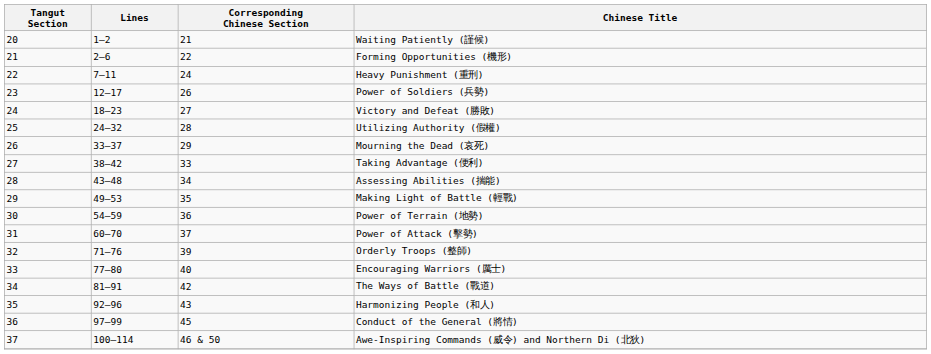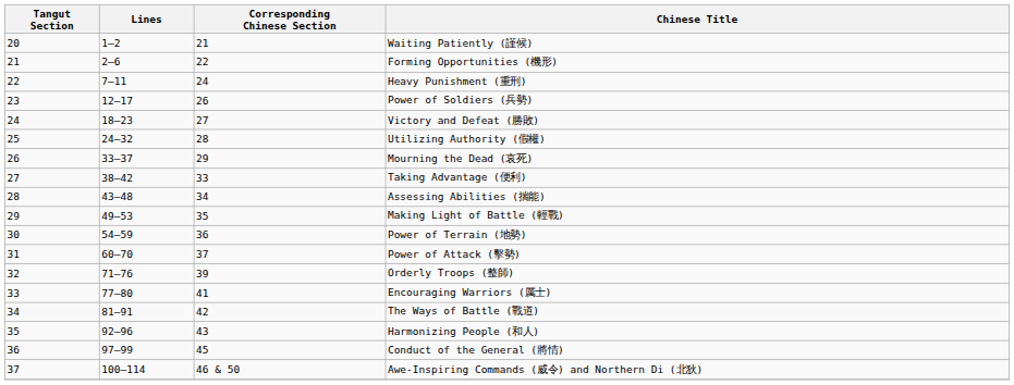 <table class="wikitable" style="width: 100%">
 <tr>
 <th>Tangut<br>Section</th>
 <th>Lines</th>
 <th>Corresponding<br>Chinese Section</th>
 <th>Chinese Title</th>
 </tr>
 <tr>
 <td>20</td>
 <td>1–2</td>
 <td>21</td>
 <td>Waiting Patiently (謹候)</td>
 </tr>
 <tr>
 <td>21</td>
 <td>2–6</td>
 <td>22</td>
 <td>Forming Opportunities (機形)</td>
 </tr>
 <tr>
 <td>22</td>
 <td>7–11</td>
 <td>24</td>
 <td>Heavy Punishment (重刑)</td>
 </tr>
 <tr>
 <td>23</td>
 <td>12–17</td>
 <td>26</td>
 <td>Power of Soldiers (兵勢)</td>
 </tr>
 <tr>
 <td>24</td>
 <td>18–23</td>
 <td>27</td>
 <td>Victory and Defeat (勝敗)</td>
 </tr>
 <tr>
 <td>25</td>
 <td>24–32</td>
 <td>28</td>
 <td>Utilizing Authority (假權)</td>
 </tr>
 <tr>
 <td>26</td>
 <td>33–37</td>
 <td>29</td>
 <td>Mourning the Dead (哀死)</td>
 </tr>
 <tr>
 <td>27</td>
 <td>38–42</td>
 <td>33</td>
 <td>Taking Advantage (便利)</td>
 </tr>
 <tr>
 <td>28</td>
 <td>43–48</td>
 <td>34</td>
 <td>Assessing Abilities (揣能)</td>
 </tr>
 <tr>
 <td>29</td>
 <td>49–53</td>
 <td>35</td>
 <td>Making Light of Battle (輕戰)</td>
 </tr>
 <tr>
 <td>30</td>
 <td>54–59</td>
 <td>36</td>
 <td>Power of Terrain (地勢)</td>
 </tr>
 <tr>
 <td>31</td>
 <td>60–70</td>
 <td>37</td>
 <td>Power of Attack (擊勢)</td>
 </tr>
 <tr>
 <td>32</td>
 <td>71–76</td>
 <td>39</td>
 <td>Orderly Troops (整師)</td>
 </tr>
 <tr>
 <td>33</td>
 <td>77–80</td>
-<td>40</td>
+<td>41</td>
 <td>Encouraging Warriors (厲士)</td>
 </tr>
 <tr>
 <td>34</td>
 <td>81–91</td>
 <td>42</td>
 <td>The Ways of Battle (戰道)</td>
 </tr>
 <tr>
 <td>35</td>
 <td>92–96</td>
 <td>43</td>
 <td>Harmonizing People (和人)</td>
 </tr>
 <tr>
 <td>36</td>
 <td>97–99</td>
 <td>45</td>
 <td>Conduct of the General (將情)</td>
 </tr>
 <tr>
 <td>37</td>
 <td>100–114</td>
 <td>46 & 50</td>
 <td>Awe-Inspiring Commands (威令) and Northern Di (北狄)</td>
 </tr>
 <tr>
 </tr>
 </table>
